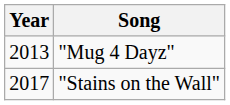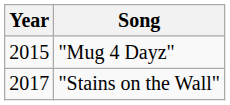 <table class="wikitable">
 <tr>
 <th>Year</th>
 <th>Song</th>
 </tr>
 <tr>
-<td>2013</td>
+<td>2015</td>
 <td>"Mug 4 Dayz"</td>
 </tr>
 <tr>
 <td>2017</td>
 <td>"Stains on the Wall"</td>
 </tr>
 </table>
